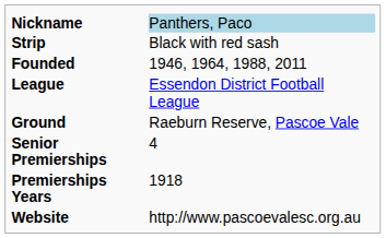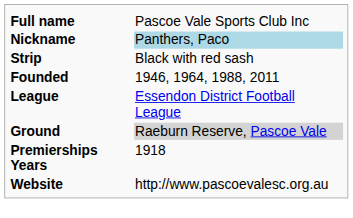 <table class="infobox"  style="width:25em; text-align:left;">
 <tr>
 <td colspan="2" style="text-align:center;"></td>
+</tr>
+<tr>
+<th>Full name</th>
+<td>Pascoe Vale Sports Club Inc</td>
 </tr>
 <tr>
 <th>Nickname</th>
 <td Black panther style="background: lightblue;">Panthers, Paco</td>
 </tr>
 <tr>
 <th>Strip</th>
 <td>Black with red sash</td>
 </tr>
 <tr>
 <th>Founded</th>
 <td>1946, 1964, 1988, 2011</td>
 </tr>
 <tr>
 <th>League</th>
 <td><a href='#'>Essendon District Football League</a></td>
 </tr>
 <tr>
 <th>Ground</th>
-<td>Raeburn Reserve, <a href='#'>Pascoe Vale</a></td>
-</tr>
-<tr>
-<th>Senior Premierships</th>
-<td>4</td>
+<td style="background: lightgrey;">Raeburn Reserve, <a href='#'>Pascoe Vale</a></td>
 </tr>
 <tr>
 <th>Premierships Years</th>
 <td>1918</td>
 </tr>
 <tr>
 <th>Website</th>
 <td>http://www.pascoevalesc.org.au</td>
 </tr>
 </table>
